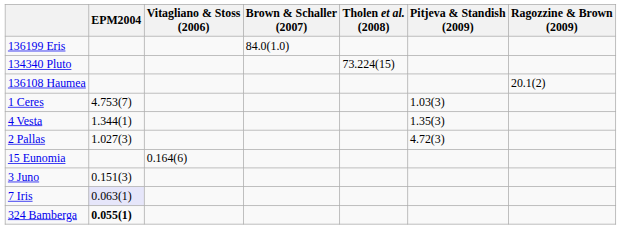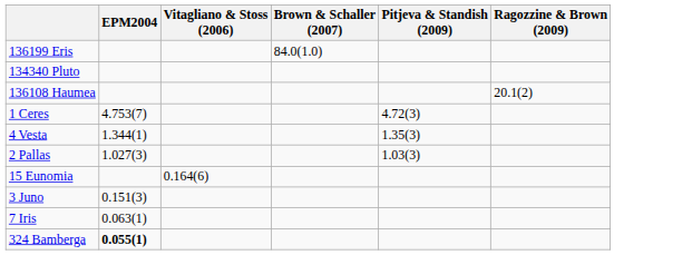 <table class="wikitable" style="margin-left: 20px;">
 <tr>
 <th> </th>
 <th>EPM2004</th>
 <th>Vitagliano & Stoss <br> (2006)</th>
 <th>Brown & Schaller <br> (2007)</th>
-<th>Tholen <em>et al.</em> <br> (2008)</th>
 <th>Pitjeva & Standish <br> (2009)</th>
 <th>Ragozzine & Brown <br> (2009)</th>
 </tr>
 <tr>
 <td><a href='#'>136199 Eris</a></td>
 <td> </td>
 <td> </td>
 <td>84.0(1.0)</td>
 <td> </td>
 <td> </td>
-<td> </td>
 </tr>
 <tr>
 <td><a href='#'>134340 Pluto</a></td>
 <td> </td>
 <td> </td>
 <td> </td>
-<td>73.224(15) </td>
 <td> </td>
 <td> </td>
 </tr>
 <tr>
 <td><a href='#'>136108 Haumea</a></td>
-<td> </td>
 <td> </td>
 <td> </td>
 <td> </td>
 <td> </td>
 <td>20.1(2)</td>
 </tr>
 <tr>
 <td><a href='#'>1 Ceres</a></td>
 <td>4.753(7)</td>
 <td> </td>
 <td> </td>
-<td> </td>
-<td>1.03(3)</td>
+<td>4.72(3)</td>
 <td> </td>
 </tr>
 <tr>
 <td><a href='#'>4 Vesta</a></td>
 <td>1.344(1)</td>
-<td> </td>
 <td> </td>
 <td> </td>
 <td>1.35(3)</td>
 <td> </td>
 </tr>
 <tr>
 <td><a href='#'>2 Pallas</a></td>
 <td>1.027(3)</td>
 <td> </td>
 <td> </td>
-<td> </td>
-<td>4.72(3)</td>
+<td>1.03(3)</td>
 <td> </td>
 </tr>
 <tr>
 <td><a href='#'>15 Eunomia</a></td>
 <td> </td>
 <td>0.164(6)</td>
-<td> </td>
 <td> </td>
 <td> </td>
 <td> </td>
 </tr>
 <tr>
 <td><a href='#'>3 Juno</a></td>
 <td>0.151(3)</td>
 <td> </td>
 <td> </td>
 <td> </td>
 <td> </td>
-<td> </td>
 </tr>
 <tr>
 <td><a href='#'>7 Iris</a></td>
-<td style="background: lavender;">0.063(1)</td>
-<td> </td>
+<td>0.063(1)</td>
 <td> </td>
 <td> </td>
 <td> </td>
 <td> </td>
 </tr>
 <tr>
 <td><a href='#'>324 Bamberga</a></td>
 <td><strong>0.055(1)</strong></td>
 <td> </td>
 <td> </td>
 <td> </td>
 <td> </td>
-<td> </td>
 </tr>
 </table>
